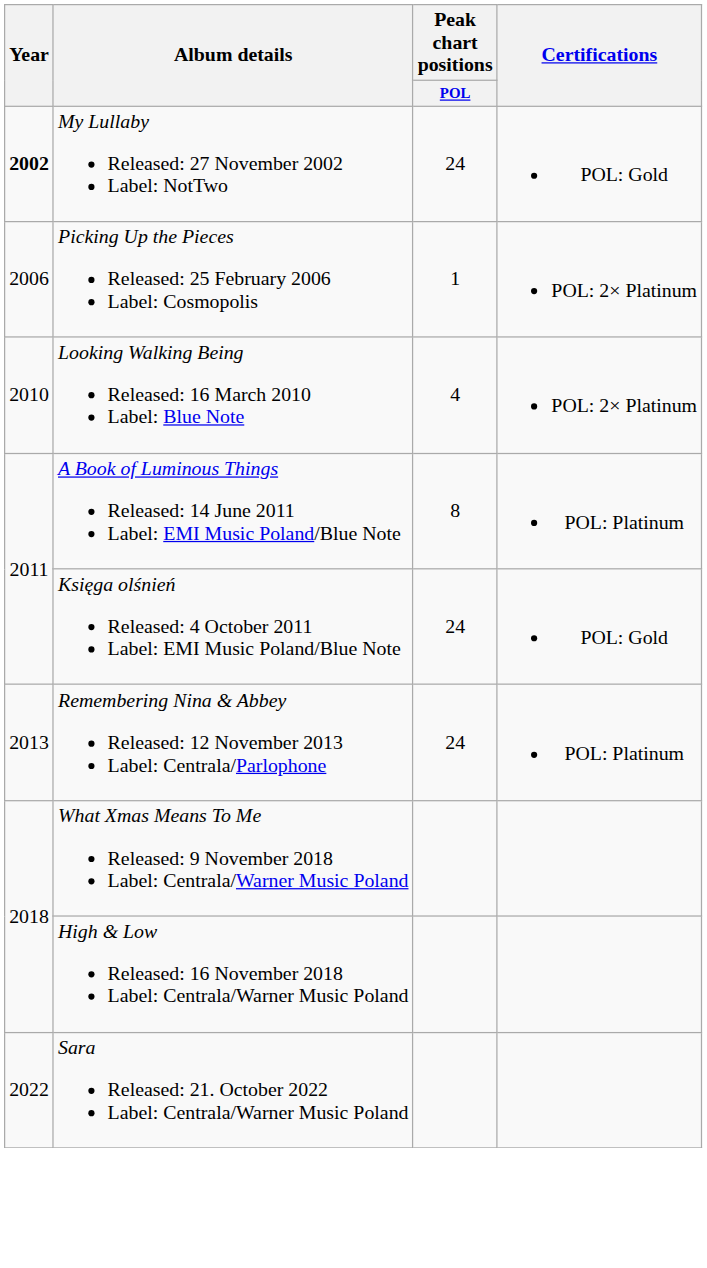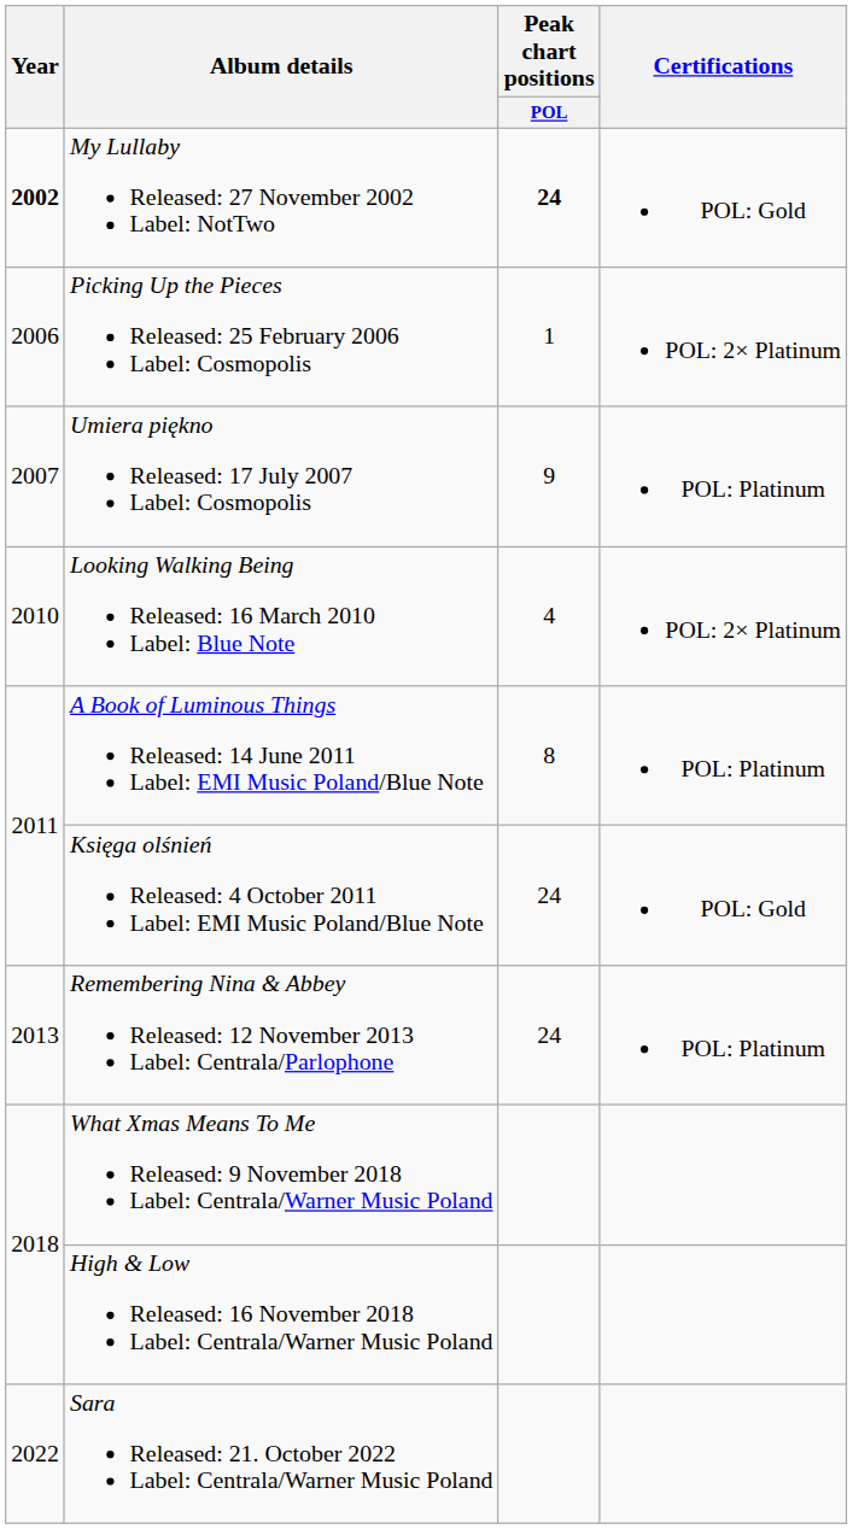 <table class=wikitable style=text-align:center;>
 <tr>
 <th rowspan=2>Year</th>
 <th rowspan=2>Album details</th>
 <th colspan=1>Peak chart positions</th>
 <th rowspan=2><a href='#'>Certifications</a></th>
 </tr>
 <tr style="vertical-align:top;line-height:1.2">
 <th style="width:4em;font-size:75%"><a href='#'>POL</a></th>
 </tr>
 <tr>
 <td><strong>2002</strong></td>
 <td align=left><em>My Lullaby</em><br><ul><li>Released: 27 November 2002</li><li>Label: NotTwo</li></ul></td>
-<td>24</td>
+<td><strong>24</strong></td>
 <td><br><ul><li>POL: Gold</li></ul></td>
 </tr>
 <tr>
 <td>2006</td>
 <td align=left><em>Picking Up the Pieces</em><br><ul><li>Released: 25 February 2006</li><li>Label: Cosmopolis</li></ul></td>
 <td>1</td>
 <td><br><ul><li>POL: 2× Platinum</li></ul></td>
+</tr>
+<tr>
+<td>2007</td>
+<td align=left><em>Umiera piękno</em><br><ul><li>Released: 17 July 2007</li><li>Label: Cosmopolis</li></ul></td>
+<td>9</td>
+<td><br><ul><li>POL: Platinum</li></ul></td>
 </tr>
 <tr>
 <td>2010</td>
 <td align=left><em>Looking Walking Being</em><br><ul><li>Released: 16 March 2010</li><li>Label: <a href='#'>Blue Note</a></li></ul></td>
 <td>4</td>
 <td><br><ul><li>POL: 2× Platinum</li></ul></td>
 </tr>
 <tr>
 <td rowspan=2>2011</td>
 <td align=left><em><a href='#'>A Book of Luminous Things</a></em><br><ul><li>Released: 14 June 2011</li><li>Label: <a href='#'>EMI Music Poland</a>/Blue Note</li></ul></td>
 <td>8</td>
 <td><br><ul><li>POL: Platinum</li></ul></td>
 </tr>
 <tr>
 <td align=left><em>Księga olśnień</em><br><ul><li>Released: 4 October 2011</li><li>Label: EMI Music Poland/Blue Note</li></ul></td>
 <td>24</td>
 <td><br><ul><li>POL: Gold</li></ul></td>
 </tr>
 <tr>
 <td>2013</td>
 <td align=left><em>Remembering Nina & Abbey</em><br><ul><li>Released: 12 November 2013</li><li>Label: Centrala/<a href='#'>Parlophone</a></li></ul></td>
 <td>24</td>
 <td><br><ul><li>POL: Platinum</li></ul></td>
 </tr>
 <tr>
 <td rowspan=2>2018</td>
 <td align=left><em>What Xmas Means To Me</em><br><ul><li>Released: 9 November 2018</li><li>Label: Centrala/<a href='#'>Warner Music Poland</a></li></ul></td>
 <td></td>
 <td></td>
 </tr>
 <tr>
 <td align=left><em>High & Low</em><br><ul><li>Released: 16 November 2018</li><li>Label: Centrala/Warner Music Poland</li></ul></td>
 <td></td>
 <td></td>
 </tr>
 <tr>
 <td>2022</td>
 <td align=left><em>Sara</em><br><ul><li>Released: 21. October 2022</li><li>Label: Centrala/Warner Music Poland</li></ul></td>
 <td></td>
 <td></td>
 </tr>
 </table>
